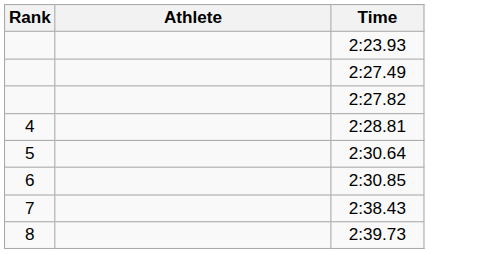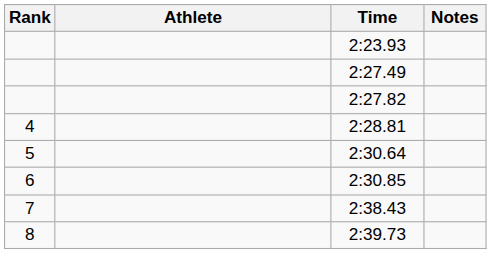 <table class="wikitable" style="text-align:center">
 <tr>
 <th width=40>Rank</th>
 <th width=250>Athlete</th>
 <th width=80>Time</th>
+<th width=50>Notes</th>
 </tr>
 <tr>
 <td></td>
 <td align=left></td>
 <td>2:23.93</td>
+<td></td>
 </tr>
 <tr>
 <td></td>
 <td align=left></td>
 <td>2:27.49</td>
+<td></td>
 </tr>
 <tr>
 <td></td>
 <td align=left></td>
 <td>2:27.82</td>
+<td></td>
 </tr>
 <tr>
 <td>4</td>
 <td align=left></td>
 <td>2:28.81</td>
+<td></td>
 </tr>
 <tr>
 <td>5</td>
 <td align=left></td>
 <td>2:30.64</td>
+<td></td>
 </tr>
 <tr>
 <td>6</td>
 <td align=left></td>
 <td>2:30.85</td>
+<td></td>
 </tr>
 <tr>
 <td>7</td>
 <td align=left></td>
 <td>2:38.43</td>
+<td></td>
 </tr>
 <tr>
 <td>8</td>
 <td align=left></td>
 <td>2:39.73</td>
+<td></td>
 </tr>
 </table>
